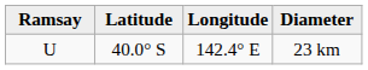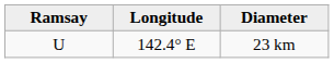 <table class="wikitable">
 <tr>
 <th width="25%" style="background:#eeeeee;">Ramsay</th>
-<th width="25%" style="background:#eeeeee;">Latitude</th>
 <th width="25%" style="background:#eeeeee;">Longitude</th>
 <th width="25%" style="background:#eeeeee;">Diameter</th>
 </tr>
 <tr>
 <td align="center">U</td>
-<td align="center">40.0° S</td>
 <td align="center">142.4° E</td>
 <td align="center">23 km</td>
 </tr>
 </table>
